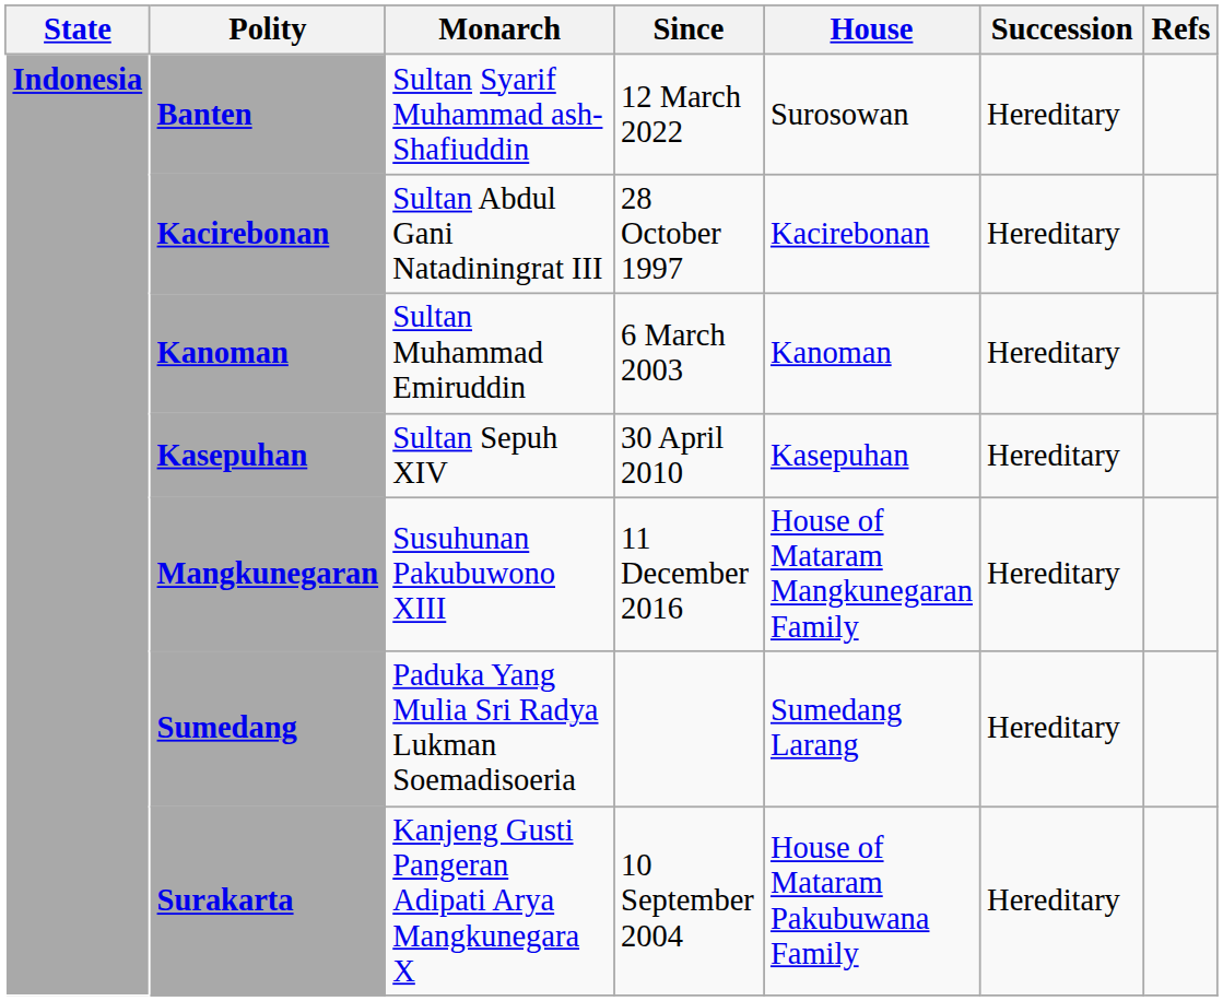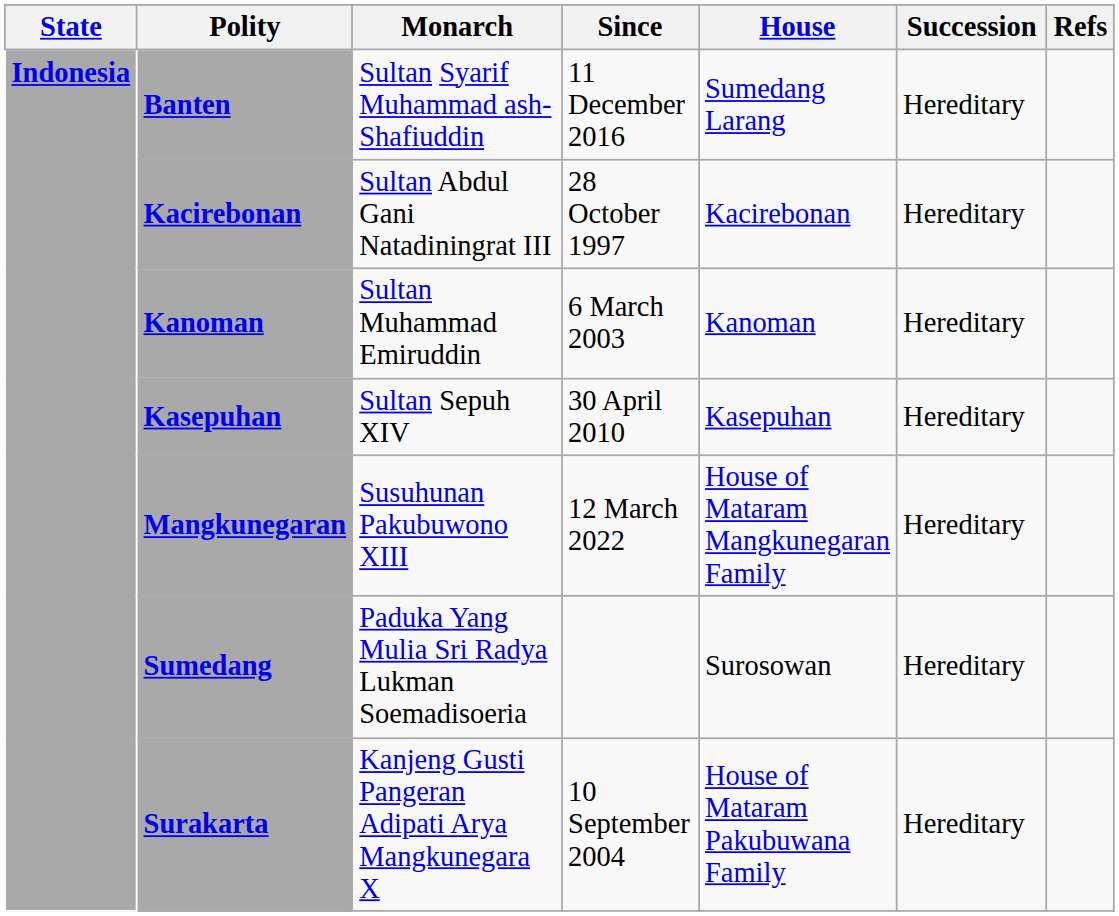 <table class="wikitable" width="100%">
 <tr>
 <th width="12%"><a href='#'>State</a></th>
 <th width="15%">Polity</th>
 <th width="27%">Monarch</th>
 <th width="13%">Since</th>
 <th width="12%"><a href='#'>House</a></th>
 <th width="16%">Succession</th>
 <th width="5%">Refs</th>
 </tr>
 <tr>
 <td bgcolor="#A9A9A9" rowspan="10" style="vertical-align: top; border-color: white;"> <strong><a href='#'><span>Indonesia</span></a></strong></td>
 <td bgcolor="#A9A9A9"> <strong><a href='#'><span>Banten</span></a></strong></td>
 <td><a href='#'>Sultan</a> <a href='#'>Syarif Muhammad ash-Shafiuddin</a></td>
-<td>12 March 2022</td>
-<td>Surosowan</td>
+<td>11 December 2016</td>
+<td><a href='#'>Sumedang Larang</a> </td>
 <td>Hereditary</td>
 <td align="center"></td>
 </tr>
 <tr>
 <td bgcolor="#A9A9A9"> <strong><a href='#'><span>Kacirebonan</span></a></strong></td>
 <td><a href='#'>Sultan</a> Abdul Gani Natadiningrat III</td>
 <td>28 October 1997</td>
 <td><a href='#'>Kacirebonan</a> </td>
 <td>Hereditary</td>
 <td align="center"></td>
 </tr>
 <tr>
 <td bgcolor="#A9A9A9"><strong><a href='#'><span>Kanoman</span></a></strong></td>
 <td><a href='#'>Sultan</a> Muhammad Emiruddin </td>
 <td>6 March 2003</td>
 <td><a href='#'>Kanoman</a> </td>
 <td>Hereditary</td>
 <td align="center"></td>
 </tr>
 <tr>
 <td bgcolor="#A9A9A9"><strong><a href='#'><span>Kasepuhan</span></a></strong></td>
 <td><a href='#'>Sultan</a> Sepuh XIV</td>
 <td>30 April 2010</td>
 <td><a href='#'>Kasepuhan</a> </td>
 <td>Hereditary</td>
 <td align="center"></td>
 </tr>
 <tr>
 <td bgcolor="#A9A9A9"> <strong><a href='#'><span>Mangkunegaran</span></a></strong></td>
 <td><a href='#'>Susuhunan</a> <a href='#'>Pakubuwono XIII</a> </td>
-<td>11 December 2016</td>
+<td>12 March 2022</td>
 <td><a href='#'>House of Mataram Mangkunegaran Family</a> </td>
 <td>Hereditary</td>
 <td align="center"></td>
 </tr>
 <tr>
 <td bgcolor="#A9A9A9"><strong><a href='#'><span>Sumedang</span></a></strong> </td>
 <td><a href='#'>Paduka Yang Mulia Sri Radya</a> Lukman Soemadisoeria</td>
 <td></td>
-<td><a href='#'>Sumedang Larang</a> </td>
+<td>Surosowan</td>
 <td>Hereditary</td>
 <td align="center"></td>
 </tr>
 <tr>
 <td bgcolor="#A9A9A9"><strong><a href='#'><span>Surakarta</span></a></strong> </td>
 <td><a href='#'>Kanjeng Gusti Pangeran Adipati Arya</a> <a href='#'>Mangkunegara X</a></td>
 <td>10 September 2004</td>
 <td><a href='#'>House of Mataram Pakubuwana Family</a> </td>
 <td>Hereditary</td>
 <td align="center"></td>
 </tr>
 </table>
